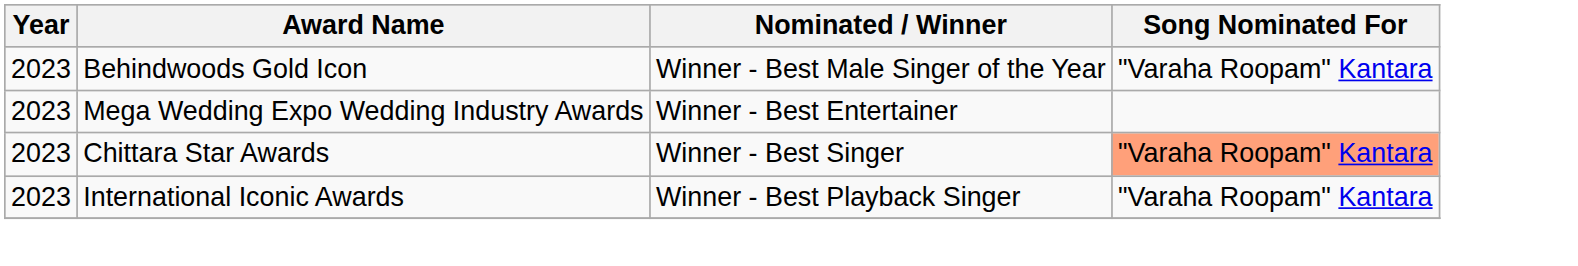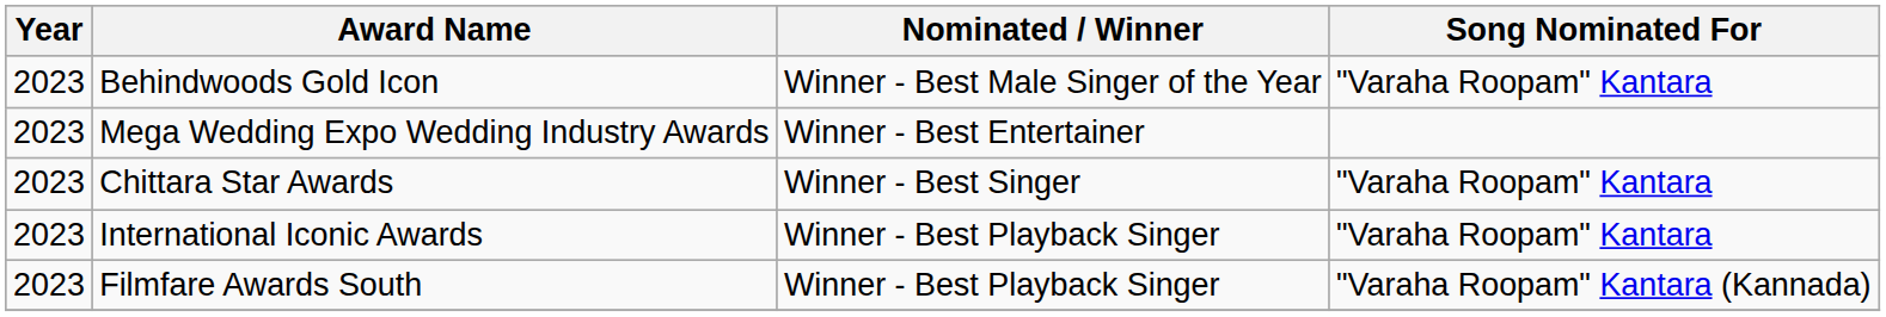 <table class="wikitable sortable">
 <tr>
 <th>Year</th>
 <th>Award Name</th>
 <th>Nominated / Winner</th>
 <th>Song Nominated For</th>
 </tr>
 <tr>
 <td>2023</td>
 <td>Behindwoods Gold Icon</td>
 <td>Winner - Best Male Singer of the Year</td>
 <td>"Varaha Roopam" <a href='#'>Kantara</a></td>
 </tr>
 <tr>
 <td>2023</td>
 <td>Mega Wedding Expo Wedding Industry Awards</td>
 <td>Winner - Best Entertainer</td>
 </tr>
 <tr>
 <td>2023</td>
 <td>Chittara Star Awards</td>
 <td>Winner - Best Singer</td>
-<td style="background: lightsalmon;">"Varaha Roopam" <a href='#'>Kantara</a></td>
+<td>"Varaha Roopam" <a href='#'>Kantara</a></td>
 </tr>
 <tr>
 <td>2023</td>
 <td>International Iconic Awards</td>
 <td>Winner - Best Playback Singer</td>
 <td>"Varaha Roopam" <a href='#'>Kantara</a></td>
 </tr>
 <tr>
+<td>2023</td>
+<td>Filmfare Awards South</td>
+<td>Winner - Best Playback Singer</td>
+<td>"Varaha Roopam" <a href='#'>Kantara</a> (Kannada)</td>
+</tr>
+<tr>
 </tr>
 </table>
